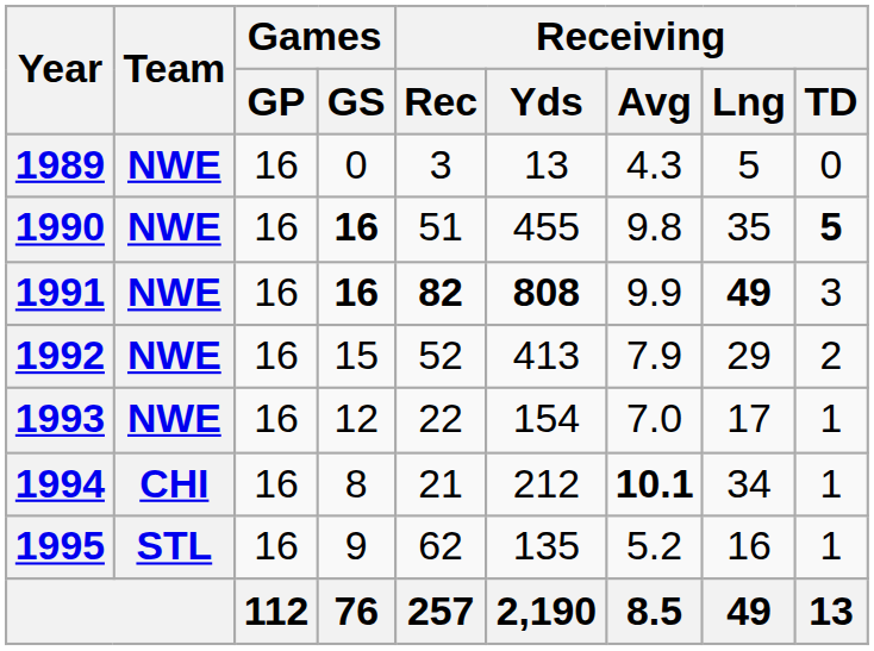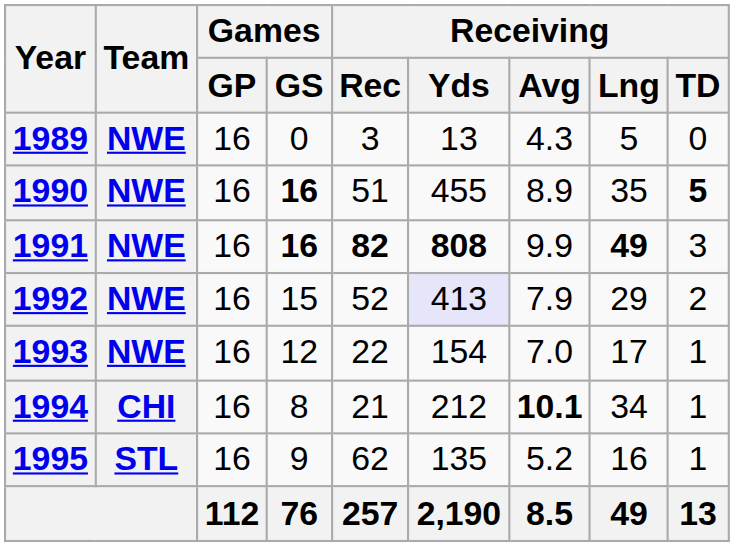 <table class="wikitable" style="text-align:center">
 <tr>
 <th rowspan="2">Year</th>
 <th rowspan="2">Team</th>
 <th colspan="2">Games</th>
 <th colspan="5">Receiving</th>
 </tr>
 <tr>
 <th>GP</th>
 <th>GS</th>
 <th>Rec</th>
 <th>Yds</th>
 <th>Avg</th>
 <th>Lng</th>
 <th>TD</th>
 </tr>
 <tr>
 <th><a href='#'>1989</a></th>
 <th><a href='#'>NWE</a></th>
 <td>16</td>
 <td>0</td>
 <td>3</td>
 <td>13</td>
 <td>4.3</td>
 <td>5</td>
 <td>0</td>
 </tr>
 <tr>
 <th><a href='#'>1990</a></th>
 <th><a href='#'>NWE</a></th>
 <td>16</td>
 <td><strong>16</strong></td>
 <td>51</td>
 <td>455</td>
-<td>9.8</td>
+<td>8.9</td>
 <td>35</td>
 <td><strong>5</strong></td>
 </tr>
 <tr>
 <th><a href='#'>1991</a></th>
 <th><a href='#'>NWE</a></th>
 <td>16</td>
 <td><strong>16</strong></td>
 <td><strong>82</strong></td>
 <td><strong>808</strong></td>
 <td>9.9</td>
 <td><strong>49</strong></td>
 <td>3</td>
 </tr>
 <tr>
 <th><a href='#'>1992</a></th>
 <th><a href='#'>NWE</a></th>
 <td>16</td>
 <td>15</td>
 <td>52</td>
-<td>413</td>
+<td style="background: lavender;">413</td>
 <td>7.9</td>
 <td>29</td>
 <td>2</td>
 </tr>
 <tr>
 <th><a href='#'>1993</a></th>
 <th><a href='#'>NWE</a></th>
 <td>16</td>
 <td>12</td>
 <td>22</td>
 <td>154</td>
 <td>7.0</td>
 <td>17</td>
 <td>1</td>
 </tr>
 <tr>
 <th><a href='#'>1994</a></th>
 <th><a href='#'>CHI</a></th>
 <td>16</td>
 <td>8</td>
 <td>21</td>
 <td>212</td>
 <td><strong>10.1</strong></td>
 <td>34</td>
 <td>1</td>
 </tr>
 <tr>
 <th><a href='#'>1995</a></th>
 <th><a href='#'>STL</a></th>
 <td>16</td>
 <td>9</td>
 <td>62</td>
 <td>135</td>
 <td>5.2</td>
 <td>16</td>
 <td>1</td>
 </tr>
 <tr>
 <th colspan="2"></th>
 <th>112</th>
 <th>76</th>
 <th>257</th>
 <th>2,190</th>
 <th>8.5</th>
 <th>49</th>
 <th>13</th>
 </tr>
 </table>
